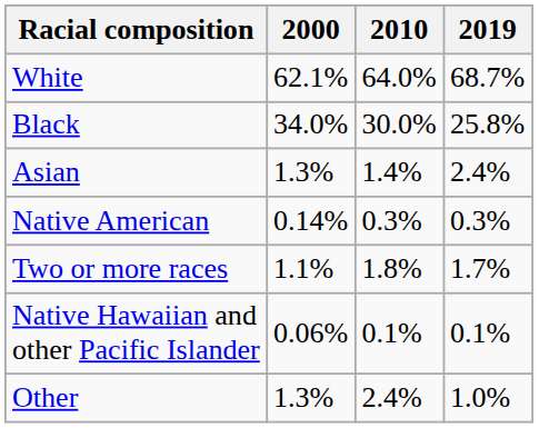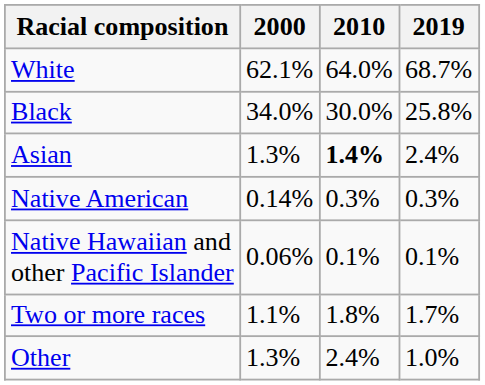 <table class="wikitable sortable collapsible" style="font-size: 90%;">
 <tr>
 <th>Racial composition</th>
 <th>2000</th>
 <th>2010</th>
 <th>2019</th>
 </tr>
 <tr>
 <td><a href='#'>White</a></td>
 <td>62.1%</td>
 <td>64.0%</td>
 <td>68.7%</td>
 </tr>
 <tr>
 <td><a href='#'>Black</a></td>
 <td>34.0%</td>
 <td>30.0%</td>
 <td>25.8%</td>
 </tr>
 <tr>
 <td><a href='#'>Asian</a></td>
 <td>1.3%</td>
-<td>1.4%</td>
+<td><strong>1.4%</strong></td>
 <td>2.4%</td>
 </tr>
 <tr>
 <td><a href='#'>Native American</a></td>
 <td>0.14%</td>
 <td>0.3%</td>
 <td>0.3%</td>
 </tr>
 <tr>
+<td><a href='#'>Native Hawaiian</a> and<br>other <a href='#'>Pacific Islander</a></td>
+<td>0.06%</td>
+<td>0.1%</td>
+<td>0.1%</td>
+</tr>
+<tr>
 <td><a href='#'>Two or more races</a></td>
 <td>1.1%</td>
 <td>1.8%</td>
 <td>1.7%</td>
-</tr>
-<tr>
-<td><a href='#'>Native Hawaiian</a> and<br>other <a href='#'>Pacific Islander</a></td>
-<td>0.06%</td>
-<td>0.1%</td>
-<td>0.1%</td>
 </tr>
 <tr>
 <td><a href='#'>Other</a></td>
 <td>1.3%</td>
 <td>2.4%</td>
 <td>1.0%</td>
 </tr>
 </table>
